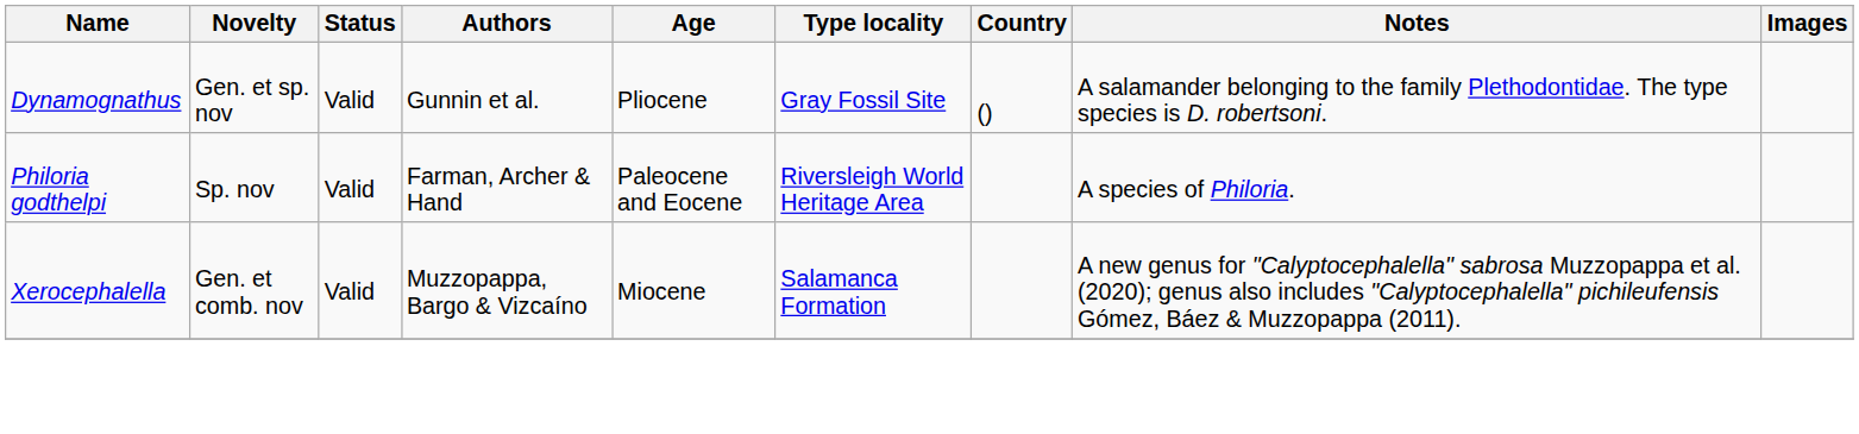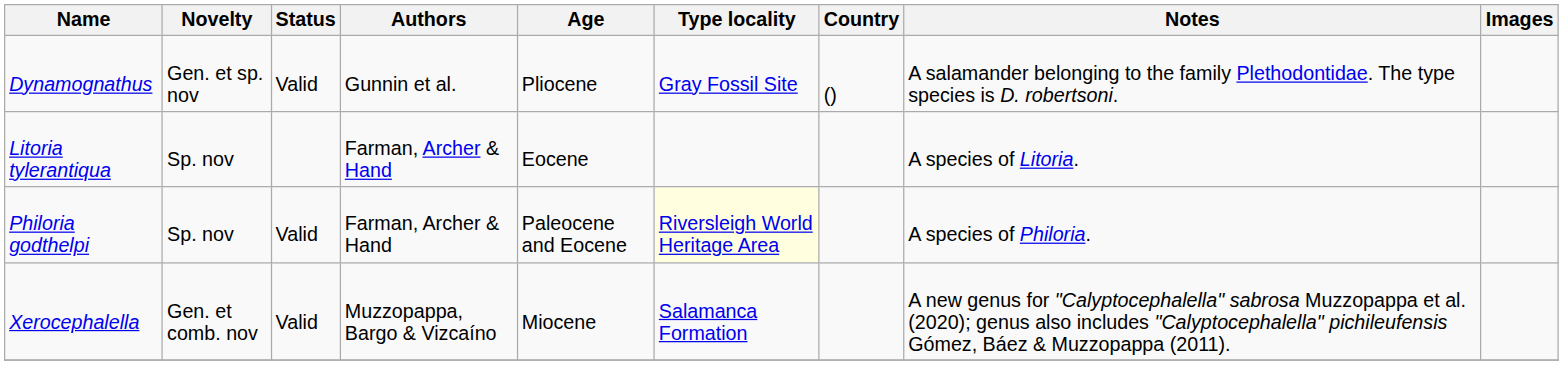 <table class="wikitable sortable" width="100%" align="center">
 <tr>
 <th>Name</th>
 <th>Novelty</th>
 <th>Status</th>
 <th>Authors</th>
 <th>Age</th>
 <th>Type locality</th>
 <th>Country</th>
 <th>Notes</th>
 <th>Images</th>
 </tr>
 <tr>
 <td><br><em><a href='#'>Dynamognathus</a></em></td>
 <td><br>Gen. et sp. nov</td>
 <td><br>Valid</td>
 <td><br>Gunnin et al.</td>
 <td><br>Pliocene</td>
 <td><br><a href='#'>Gray Fossil Site</a></td>
 <td><br><br>()</td>
 <td><br>A salamander belonging to the family <a href='#'>Plethodontidae</a>. The type species is <em>D. robertsoni</em>.</td>
 <td></td>
 </tr>
 <tr>
+<td><br><em><a href='#'>Litoria tylerantiqua</a></em></td>
+<td><br>Sp. nov</td>
+<td></td>
+<td><br>Farman, <a href='#'>Archer</a> & <a href='#'>Hand</a></td>
+<td><br>Eocene</td>
+<td></td>
+<td><br></td>
+<td><br>A species of <em><a href='#'>Litoria</a></em>.</td>
+<td></td>
+</tr>
+<tr>
 <td><br><em><a href='#'>Philoria godthelpi</a></em></td>
 <td><br>Sp. nov</td>
 <td><br>Valid</td>
 <td><br>Farman, Archer & Hand</td>
 <td><br>Paleocene and Eocene</td>
-<td><br><a href='#'>Riversleigh World Heritage Area</a></td>
+<td style="background: lightyellow;"><br><a href='#'>Riversleigh World Heritage Area</a></td>
 <td><br></td>
 <td><br>A species of <em><a href='#'>Philoria</a></em>.</td>
 <td></td>
 </tr>
 <tr>
 <td><br><em><a href='#'>Xerocephalella</a></em></td>
 <td><br>Gen. et comb. nov</td>
 <td><br>Valid</td>
 <td><br>Muzzopappa, Bargo & Vizcaíno</td>
 <td><br>Miocene</td>
 <td><br><a href='#'>Salamanca Formation</a></td>
 <td><br></td>
 <td><br>A new genus for <em>"Calyptocephalella" sabrosa</em> Muzzopappa et al. (2020); genus also includes <em>"Calyptocephalella" pichileufensis</em> Gómez, Báez & Muzzopappa (2011).</td>
 <td></td>
 </tr>
 <tr>
 </tr>
 </table>
